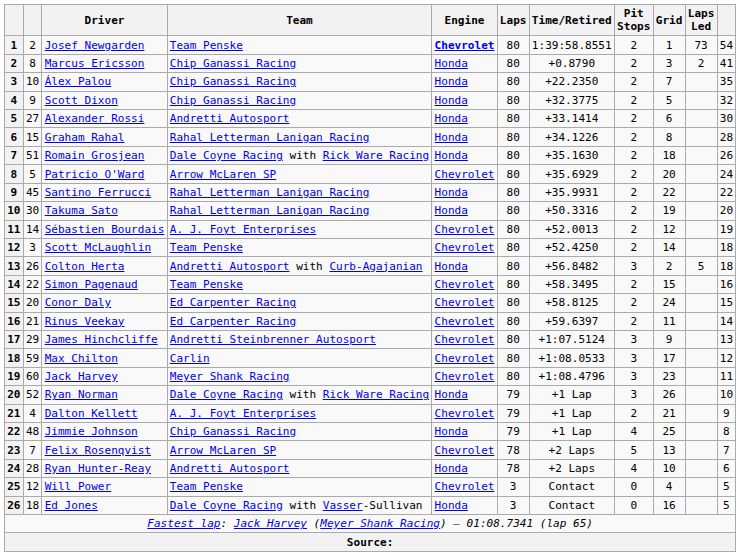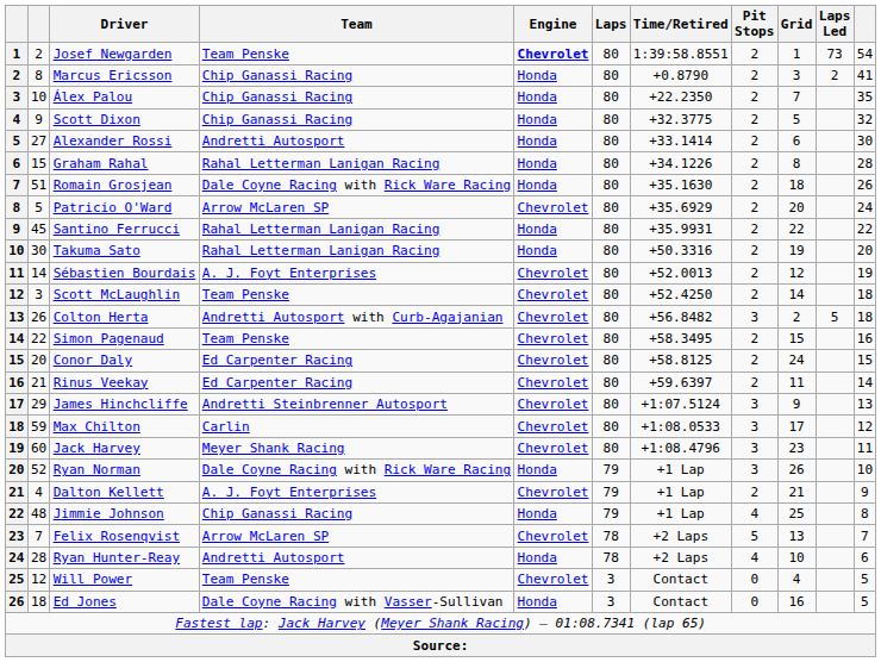 <table class="wikitable sortable" style="font-size:85%;">
 <tr>
 <th scope="col"></th>
 <th scope="col"></th>
 <th scope="col">Driver</th>
 <th scope="col">Team</th>
 <th scope="col">Engine</th>
 <th class="unsortable" scope="col">Laps</th>
 <th class="unsortable" scope="col">Time/Retired</th>
 <th scope="col">Pit<br>Stops</th>
 <th scope="col">Grid</th>
 <th scope="col">Laps<br>Led</th>
 <th scope="col"></th>
 </tr>
 <tr>
 <th>1</th>
 <td style="text-align:center;">2</td>
 <td> <a href='#'>Josef Newgarden</a> <strong></strong></td>
 <td><a href='#'>Team Penske</a></td>
 <td><strong><a href='#'>Chevrolet</a></strong></td>
 <td style="text-align:center;">80</td>
 <td style="text-align:center;">1:39:58.8551</td>
 <td style="text-align:center;">2</td>
 <td style="text-align:center;">1</td>
 <td style="text-align:center;">73</td>
 <td style="text-align:center;">54</td>
 </tr>
 <tr>
 <th>2</th>
 <td style="text-align:center;">8</td>
 <td> <a href='#'>Marcus Ericsson</a></td>
 <td><a href='#'>Chip Ganassi Racing</a></td>
 <td><a href='#'>Honda</a></td>
 <td style="text-align:center;">80</td>
 <td style="text-align:center;">+0.8790</td>
 <td style="text-align:center;">2</td>
 <td style="text-align:center;">3</td>
 <td style="text-align:center;">2</td>
 <td style="text-align:center;">41</td>
 </tr>
 <tr>
 <th>3</th>
 <td style="text-align:center;">10</td>
 <td> <a href='#'>Álex Palou</a></td>
 <td><a href='#'>Chip Ganassi Racing</a></td>
 <td><a href='#'>Honda</a></td>
 <td style="text-align:center;">80</td>
 <td style="text-align:center;">+22.2350</td>
 <td style="text-align:center;">2</td>
 <td style="text-align:center;">7</td>
 <td style="text-align:center;"></td>
 <td style="text-align:center;">35</td>
 </tr>
 <tr>
 <th>4</th>
 <td style="text-align:center;">9</td>
 <td> <a href='#'>Scott Dixon</a> <strong></strong></td>
 <td><a href='#'>Chip Ganassi Racing</a></td>
 <td><a href='#'>Honda</a></td>
 <td style="text-align:center;">80</td>
 <td style="text-align:center;">+32.3775</td>
 <td style="text-align:center;">2</td>
 <td style="text-align:center;">5</td>
 <td style="text-align:center;"></td>
 <td style="text-align:center;">32</td>
 </tr>
 <tr>
 <th>5</th>
 <td style="text-align:center;">27</td>
 <td> <a href='#'>Alexander Rossi</a> <strong></strong></td>
 <td><a href='#'>Andretti Autosport</a></td>
 <td><a href='#'>Honda</a></td>
 <td style="text-align:center;">80</td>
 <td style="text-align:center;">+33.1414</td>
 <td style="text-align:center;">2</td>
 <td style="text-align:center;">6</td>
 <td style="text-align:center;"></td>
 <td style="text-align:center;">30</td>
 </tr>
 <tr>
 <th>6</th>
 <td style="text-align:center;">15</td>
 <td> <a href='#'>Graham Rahal</a> <strong></strong></td>
 <td><a href='#'>Rahal Letterman Lanigan Racing</a></td>
 <td><a href='#'>Honda</a></td>
 <td style="text-align:center;">80</td>
 <td style="text-align:center;">+34.1226</td>
 <td style="text-align:center;">2</td>
 <td style="text-align:center;">8</td>
 <td style="text-align:center;"></td>
 <td style="text-align:center;">28</td>
 </tr>
 <tr>
 <th>7</th>
 <td style="text-align:center;">51</td>
 <td> <a href='#'>Romain Grosjean</a> <strong></strong></td>
 <td><a href='#'>Dale Coyne Racing</a> with <a href='#'>Rick Ware Racing</a></td>
 <td><a href='#'>Honda</a></td>
 <td style="text-align:center;">80</td>
 <td style="text-align:center;">+35.1630</td>
 <td style="text-align:center;">2</td>
 <td style="text-align:center;">18</td>
 <td style="text-align:center;"></td>
 <td style="text-align:center;">26</td>
 </tr>
 <tr>
 <th>8</th>
 <td style="text-align:center;">5</td>
 <td> <a href='#'>Patricio O'Ward</a></td>
 <td><a href='#'>Arrow McLaren SP</a></td>
 <td><a href='#'>Chevrolet</a></td>
 <td style="text-align:center;">80</td>
 <td style="text-align:center;">+35.6929</td>
 <td style="text-align:center;">2</td>
 <td style="text-align:center;">20</td>
 <td style="text-align:center;"></td>
 <td style="text-align:center;">24</td>
 </tr>
 <tr>
 <th>9</th>
 <td style="text-align:center;">45</td>
 <td> <a href='#'>Santino Ferrucci</a></td>
 <td><a href='#'>Rahal Letterman Lanigan Racing</a></td>
 <td><a href='#'>Honda</a></td>
 <td style="text-align:center;">80</td>
 <td style="text-align:center;">+35.9931</td>
 <td style="text-align:center;">2</td>
 <td style="text-align:center;">22</td>
 <td style="text-align:center;"></td>
 <td style="text-align:center;">22</td>
 </tr>
 <tr>
 <th>10</th>
 <td style="text-align:center;">30</td>
 <td> <a href='#'>Takuma Sato</a></td>
 <td><a href='#'>Rahal Letterman Lanigan Racing</a></td>
 <td><a href='#'>Honda</a></td>
 <td style="text-align:center;">80</td>
 <td style="text-align:center;">+50.3316</td>
 <td style="text-align:center;">2</td>
 <td style="text-align:center;">19</td>
 <td style="text-align:center;"></td>
 <td style="text-align:center;">20</td>
 </tr>
 <tr>
 <th>11</th>
 <td style="text-align:center;">14</td>
 <td> <a href='#'>Sébastien Bourdais</a></td>
 <td><a href='#'>A. J. Foyt Enterprises</a></td>
 <td><a href='#'>Chevrolet</a></td>
 <td style="text-align:center;">80</td>
 <td style="text-align:center;">+52.0013</td>
 <td style="text-align:center;">2</td>
 <td style="text-align:center;">12</td>
 <td style="text-align:center;"></td>
 <td style="text-align:center;">19</td>
 </tr>
 <tr>
 <th>12</th>
 <td style="text-align:center;">3</td>
 <td> <a href='#'>Scott McLaughlin</a> <strong></strong></td>
 <td><a href='#'>Team Penske</a></td>
 <td><a href='#'>Chevrolet</a></td>
 <td style="text-align:center;">80</td>
 <td style="text-align:center;">+52.4250</td>
 <td style="text-align:center;">2</td>
 <td style="text-align:center;">14</td>
 <td style="text-align:center;"></td>
 <td style="text-align:center;">18</td>
 </tr>
 <tr>
 <th>13</th>
 <td style="text-align:center;">26</td>
 <td> <a href='#'>Colton Herta</a> <strong></strong></td>
 <td><a href='#'>Andretti Autosport</a> with <a href='#'>Curb-Agajanian</a></td>
-<td><a href='#'>Honda</a></td>
+<td><a href='#'>Chevrolet</a></td>
 <td style="text-align:center;">80</td>
 <td style="text-align:center;">+56.8482</td>
 <td style="text-align:center;">3</td>
 <td style="text-align:center;">2</td>
 <td style="text-align:center;">5</td>
 <td style="text-align:center;">18</td>
 </tr>
 <tr>
 <th>14</th>
 <td style="text-align:center;">22</td>
 <td> <a href='#'>Simon Pagenaud</a> <strong></strong></td>
 <td><a href='#'>Team Penske</a></td>
 <td><a href='#'>Chevrolet</a></td>
 <td style="text-align:center;">80</td>
 <td style="text-align:center;">+58.3495</td>
 <td style="text-align:center;">2</td>
 <td style="text-align:center;">15</td>
 <td style="text-align:center;"></td>
 <td style="text-align:center;">16</td>
 </tr>
 <tr>
 <th>15</th>
 <td style="text-align:center;">20</td>
 <td> <a href='#'>Conor Daly</a></td>
 <td><a href='#'>Ed Carpenter Racing</a></td>
 <td><a href='#'>Chevrolet</a></td>
 <td style="text-align:center;">80</td>
 <td style="text-align:center;">+58.8125</td>
 <td style="text-align:center;">2</td>
 <td style="text-align:center;">24</td>
 <td style="text-align:center;"></td>
 <td style="text-align:center;">15</td>
 </tr>
 <tr>
 <th>16</th>
 <td style="text-align:center;">21</td>
 <td> <a href='#'>Rinus Veekay</a></td>
 <td><a href='#'>Ed Carpenter Racing</a></td>
 <td><a href='#'>Chevrolet</a></td>
 <td style="text-align:center;">80</td>
 <td style="text-align:center;">+59.6397</td>
 <td style="text-align:center;">2</td>
 <td style="text-align:center;">11</td>
 <td style="text-align:center;"></td>
 <td style="text-align:center;">14</td>
 </tr>
 <tr>
 <th>17</th>
 <td style="text-align:center;">29</td>
 <td> <a href='#'>James Hinchcliffe</a></td>
 <td><a href='#'>Andretti Steinbrenner Autosport</a></td>
 <td><a href='#'>Chevrolet</a></td>
 <td style="text-align:center;">80</td>
 <td style="text-align:center;">+1:07.5124</td>
 <td style="text-align:center;">3</td>
 <td style="text-align:center;">9</td>
 <td style="text-align:center;"></td>
 <td style="text-align:center;">13</td>
 </tr>
 <tr>
 <th>18</th>
 <td style="text-align:center;">59</td>
 <td> <a href='#'>Max Chilton</a></td>
 <td><a href='#'>Carlin</a></td>
 <td><a href='#'>Chevrolet</a></td>
 <td style="text-align:center;">80</td>
 <td style="text-align:center;">+1:08.0533</td>
 <td style="text-align:center;">3</td>
 <td style="text-align:center;">17</td>
 <td style="text-align:center;"></td>
 <td style="text-align:center;">12</td>
 </tr>
 <tr>
 <th>19</th>
 <td style="text-align:center;">60</td>
 <td> <a href='#'>Jack Harvey</a></td>
 <td><a href='#'>Meyer Shank Racing</a></td>
 <td><a href='#'>Chevrolet</a></td>
 <td style="text-align:center;">80</td>
 <td style="text-align:center;">+1:08.4796</td>
 <td style="text-align:center;">3</td>
 <td style="text-align:center;">23</td>
 <td style="text-align:center;"></td>
 <td style="text-align:center;">11</td>
 </tr>
 <tr>
 <th>20</th>
 <td style="text-align:center;">52</td>
 <td> <a href='#'>Ryan Norman</a> <strong></strong></td>
 <td><a href='#'>Dale Coyne Racing</a> with <a href='#'>Rick Ware Racing</a></td>
 <td><a href='#'>Honda</a></td>
 <td style="text-align:center;">79</td>
 <td style="text-align:center;">+1 Lap</td>
 <td style="text-align:center;">3</td>
 <td style="text-align:center;">26</td>
 <td style="text-align:center;"></td>
 <td style="text-align:center;">10</td>
 </tr>
 <tr>
 <th>21</th>
 <td style="text-align:center;">4</td>
 <td> <a href='#'>Dalton Kellett</a></td>
 <td><a href='#'>A. J. Foyt Enterprises</a></td>
 <td><a href='#'>Chevrolet</a></td>
 <td style="text-align:center;">79</td>
 <td style="text-align:center;">+1 Lap</td>
 <td style="text-align:center;">2</td>
 <td style="text-align:center;">21</td>
 <td style="text-align:center;"></td>
 <td style="text-align:center;">9</td>
 </tr>
 <tr>
 <th>22</th>
 <td style="text-align:center;">48</td>
 <td> <a href='#'>Jimmie Johnson</a> <strong></strong></td>
 <td><a href='#'>Chip Ganassi Racing</a></td>
 <td><a href='#'>Honda</a></td>
 <td style="text-align:center;">79</td>
 <td style="text-align:center;">+1 Lap</td>
 <td style="text-align:center;">4</td>
 <td style="text-align:center;">25</td>
 <td style="text-align:center;"></td>
 <td style="text-align:center;">8</td>
 </tr>
 <tr>
 <th>23</th>
 <td style="text-align:center;">7</td>
 <td> <a href='#'>Felix Rosenqvist</a></td>
 <td><a href='#'>Arrow McLaren SP</a></td>
 <td><a href='#'>Chevrolet</a></td>
 <td style="text-align:center;">78</td>
 <td style="text-align:center;">+2 Laps</td>
 <td style="text-align:center;">5</td>
 <td style="text-align:center;">13</td>
 <td style="text-align:center;"></td>
 <td style="text-align:center;">7</td>
 </tr>
 <tr>
 <th>24</th>
 <td style="text-align:center;">28</td>
 <td> <a href='#'>Ryan Hunter-Reay</a></td>
 <td><a href='#'>Andretti Autosport</a></td>
 <td><a href='#'>Honda</a></td>
 <td style="text-align:center;">78</td>
 <td style="text-align:center;">+2 Laps</td>
 <td style="text-align:center;">4</td>
 <td style="text-align:center;">10</td>
 <td style="text-align:center;"></td>
 <td style="text-align:center;">6</td>
 </tr>
 <tr>
 <th>25</th>
 <td style="text-align:center;">12</td>
 <td> <a href='#'>Will Power</a> <strong></strong></td>
 <td><a href='#'>Team Penske</a></td>
 <td><a href='#'>Chevrolet</a></td>
 <td style="text-align:center;">3</td>
 <td style="text-align:center;">Contact</td>
 <td style="text-align:center;">0</td>
 <td style="text-align:center;">4</td>
 <td style="text-align:center;"></td>
 <td style="text-align:center;">5</td>
 </tr>
 <tr>
 <th>26</th>
 <td style="text-align:center;">18</td>
 <td> <a href='#'>Ed Jones</a></td>
 <td><a href='#'>Dale Coyne Racing</a> with <a href='#'>Vasser</a>-Sullivan</td>
 <td><a href='#'>Honda</a></td>
 <td style="text-align:center;">3</td>
 <td style="text-align:center;">Contact</td>
 <td style="text-align:center;">0</td>
 <td style="text-align:center;">16</td>
 <td style="text-align:center;"></td>
 <td style="text-align:center;">5</td>
 </tr>
 <tr class="sortbottom">
 <td colspan="11" style="text-align:center"><em><a href='#'>Fastest lap</a>:  <a href='#'>Jack Harvey</a> (<a href='#'>Meyer Shank Racing</a>) – 01:08.7341 (lap 65)</em></td>
 </tr>
 <tr class="sortbottom">
 <th colspan="11">Source:</th>
 </tr>
 </table>
